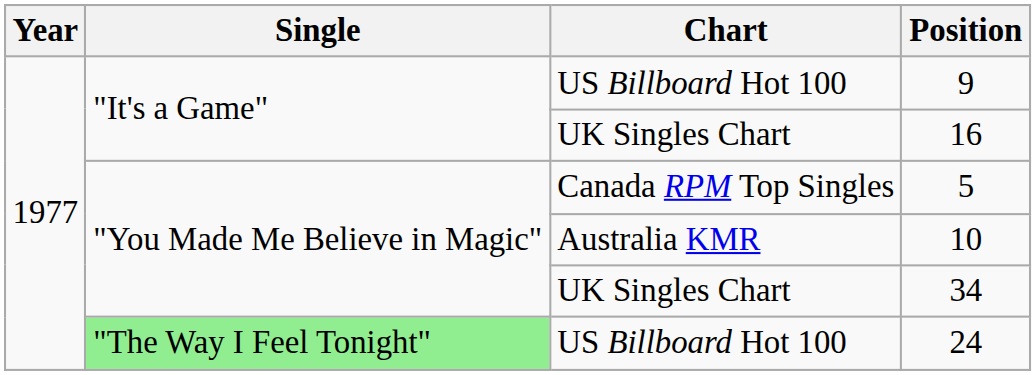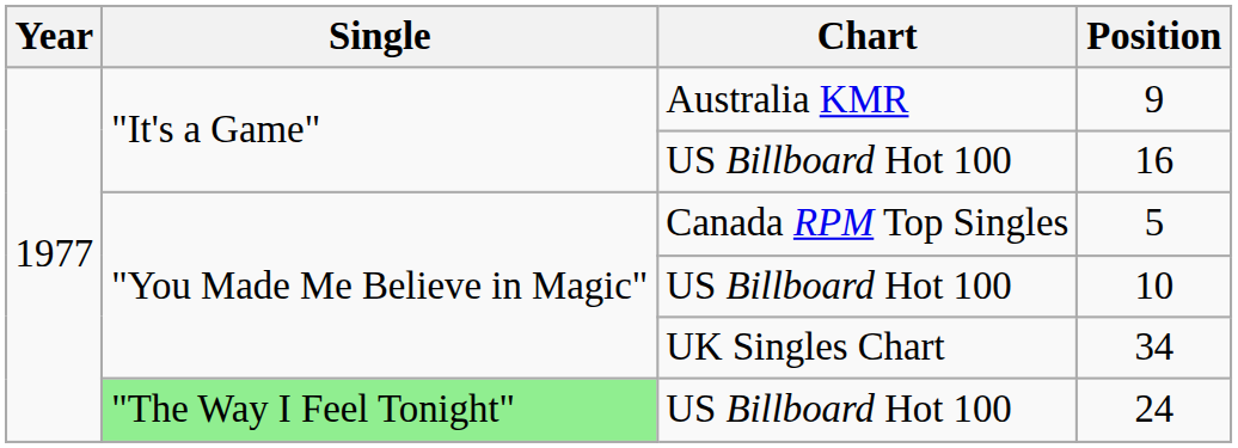 <table class="wikitable">
 <tr>
 <th>Year</th>
 <th>Single</th>
 <th>Chart</th>
 <th>Position</th>
 </tr>
 <tr>
 <td rowspan="6">1977</td>
 <td rowspan="2">"It's a Game"</td>
-<td>US <em>Billboard</em> Hot 100</td>
+<td>Australia <a href='#'>KMR</a></td>
 <td align="center">9</td>
 </tr>
 <tr>
-<td>UK Singles Chart</td>
+<td>US <em>Billboard</em> Hot 100</td>
 <td align="center">16</td>
 </tr>
 <tr>
 <td rowspan="3">"You Made Me Believe in Magic"</td>
 <td>Canada <em><a href='#'>RPM</a></em> Top Singles</td>
 <td align="center">5</td>
 </tr>
 <tr>
-<td>Australia <a href='#'>KMR</a></td>
+<td>US <em>Billboard</em> Hot 100</td>
 <td align="center">10</td>
 </tr>
 <tr>
 <td>UK Singles Chart</td>
 <td align="center">34</td>
 </tr>
 <tr>
 <td style="background: lightgreen;">"The Way I Feel Tonight"</td>
 <td>US <em>Billboard</em> Hot 100</td>
 <td align="center">24</td>
 </tr>
 </table>
